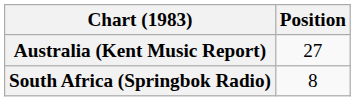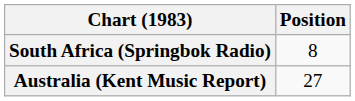 <table class="wikitable sortable plainrowheaders" style="text-align:center">
 <tr>
 <th scope="col">Chart (1983)</th>
 <th scope="col">Position</th>
 </tr>
 <tr>
+<th scope="row">South Africa (Springbok Radio)</th>
+<td>8</td>
+</tr>
+<tr>
 <th scope="row">Australia (Kent Music Report)</th>
 <td>27</td>
 </tr>
-<tr>
-<th scope="row">South Africa (Springbok Radio)</th>
-<td>8</td>
-</tr>
 </table>
